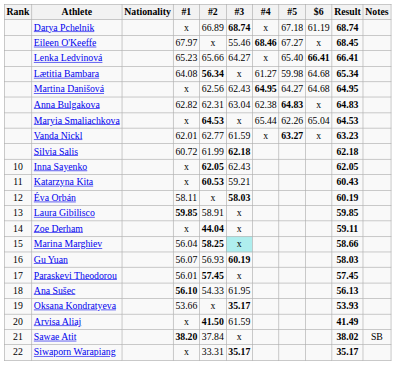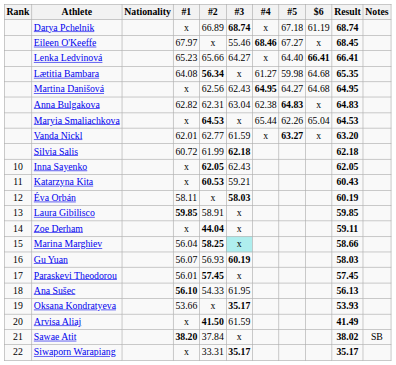 <table class="wikitable sortable" style="text-align:center">
 <tr>
 <th>Rank</th>
 <th>Athlete</th>
 <th>Nationality</th>
 <th>#1</th>
 <th>#2</th>
 <th>#3</th>
 <th>#4</th>
 <th>#5</th>
 <th>$6</th>
 <th>Result</th>
 <th>Notes</th>
 </tr>
 <tr>
 <td></td>
 <td align="left"><a href='#'>Darya Pchelnik</a></td>
 <td align=left></td>
 <td>x</td>
 <td>66.89</td>
 <td><strong>68.74</strong></td>
 <td>x</td>
 <td>67.18</td>
 <td>61.19</td>
 <td><strong>68.74</strong></td>
 <td></td>
 </tr>
 <tr>
 <td></td>
 <td align="left"><a href='#'>Eileen O'Keeffe</a></td>
 <td align=left></td>
 <td>67.97</td>
 <td>x</td>
 <td>55.46</td>
 <td><strong>68.46</strong></td>
 <td>67.27</td>
 <td>x</td>
 <td><strong>68.45</strong></td>
 <td></td>
 </tr>
 <tr>
 <td></td>
 <td align="left"><a href='#'>Lenka Ledvinová</a></td>
 <td align=left></td>
 <td>65.23</td>
 <td>65.66</td>
 <td>64.27</td>
 <td>x</td>
-<td>65.40</td>
+<td>64.40</td>
 <td><strong>66.41</strong></td>
 <td><strong>66.41</strong></td>
 <td></td>
 </tr>
 <tr>
 <td></td>
 <td align="left"><a href='#'>Lætitia Bambara</a></td>
 <td align=left></td>
 <td>64.08</td>
 <td><strong>56.34</strong></td>
 <td>x</td>
 <td>61.27</td>
 <td>59.98</td>
 <td>64.68</td>
-<td><strong>65.34</strong></td>
+<td><strong>65.35</strong></td>
 <td></td>
 </tr>
 <tr>
 <td></td>
 <td align="left"><a href='#'>Martina Danišová</a></td>
 <td align=left></td>
 <td>x</td>
 <td>62.56</td>
 <td>62.43</td>
 <td><strong>64.95</strong></td>
 <td>64.27</td>
 <td>64.68</td>
 <td><strong>64.95</strong></td>
 <td></td>
 </tr>
 <tr>
 <td></td>
 <td align="left"><a href='#'>Anna Bulgakova</a></td>
 <td align=left></td>
 <td>62.82</td>
 <td>62.31</td>
 <td>63.04</td>
 <td>62.38</td>
 <td><strong>64.83</strong></td>
 <td>x</td>
 <td><strong>64.83</strong></td>
 <td></td>
 </tr>
 <tr>
 <td></td>
 <td align="left"><a href='#'>Maryia Smaliachkova</a></td>
 <td align=left></td>
 <td>x</td>
 <td><strong>64.53</strong></td>
 <td>x</td>
 <td>65.44</td>
 <td>62.26</td>
 <td>65.04</td>
 <td><strong>64.53</strong></td>
 <td></td>
 </tr>
 <tr>
 <td></td>
 <td align="left"><a href='#'>Vanda Nickl</a></td>
 <td align=left></td>
 <td>62.01</td>
 <td>62.77</td>
 <td>61.59</td>
 <td>x</td>
 <td><strong>63.27</strong></td>
 <td>x</td>
-<td><strong>63.23</strong></td>
+<td><strong>63.20</strong></td>
 <td></td>
 </tr>
 <tr>
 <td></td>
 <td align="left"><a href='#'>Silvia Salis</a></td>
 <td align=left></td>
 <td>60.72</td>
 <td>61.99</td>
 <td><strong>62.18</strong></td>
 <td></td>
 <td></td>
 <td></td>
 <td><strong>62.18</strong></td>
 <td></td>
 </tr>
 <tr>
 <td>10</td>
 <td align="left"><a href='#'>Inna Sayenko</a></td>
 <td align=left></td>
 <td>x</td>
 <td><strong>62.05</strong></td>
 <td>62.43</td>
 <td></td>
 <td></td>
 <td></td>
 <td><strong>62.05</strong></td>
 <td></td>
 </tr>
 <tr>
 <td>11</td>
 <td align="left"><a href='#'>Katarzyna Kita</a></td>
 <td align=left></td>
 <td>x</td>
 <td><strong>60.53</strong></td>
 <td>59.21</td>
 <td></td>
 <td></td>
 <td></td>
 <td><strong>60.43</strong></td>
 <td></td>
 </tr>
 <tr>
 <td>12</td>
 <td align="left"><a href='#'>Éva Orbán</a></td>
 <td align=left></td>
 <td>58.11</td>
 <td>x</td>
 <td><strong>58.03</strong></td>
 <td></td>
 <td></td>
 <td></td>
 <td><strong>60.19</strong></td>
 <td></td>
 </tr>
 <tr>
 <td>13</td>
 <td align="left"><a href='#'>Laura Gibilisco</a></td>
 <td align=left></td>
 <td><strong>59.85</strong></td>
 <td>58.91</td>
 <td>x</td>
 <td></td>
 <td></td>
 <td></td>
 <td><strong>59.85</strong></td>
 <td></td>
 </tr>
 <tr>
 <td>14</td>
 <td align="left"><a href='#'>Zoe Derham</a></td>
 <td align=left></td>
 <td>x</td>
 <td><strong>44.04</strong></td>
 <td>x</td>
 <td></td>
 <td></td>
 <td></td>
 <td><strong>59.11</strong></td>
 <td></td>
 </tr>
 <tr>
 <td>15</td>
 <td align="left"><a href='#'>Marina Marghiev</a></td>
 <td align=left></td>
 <td>56.04</td>
 <td><strong>58.25</strong></td>
 <td style="background: paleturquoise;">x</td>
 <td></td>
 <td></td>
 <td></td>
 <td><strong>58.66</strong></td>
 <td></td>
 </tr>
 <tr>
 <td>16</td>
 <td align="left"><a href='#'>Gu Yuan</a></td>
 <td align=left></td>
 <td>56.07</td>
 <td>56.93</td>
 <td><strong>60.19</strong></td>
 <td></td>
 <td></td>
 <td></td>
 <td><strong>58.03</strong></td>
 <td></td>
 </tr>
 <tr>
 <td>17</td>
 <td align="left"><a href='#'>Paraskevi Theodorou</a></td>
 <td align=left></td>
 <td>56.01</td>
 <td><strong>57.45</strong></td>
 <td>x</td>
 <td></td>
 <td></td>
 <td></td>
 <td><strong>57.45</strong></td>
 <td></td>
 </tr>
 <tr>
 <td>18</td>
 <td align="left"><a href='#'>Ana Sušec</a></td>
 <td align=left></td>
 <td><strong>56.10</strong></td>
 <td>54.33</td>
 <td>61.95</td>
 <td></td>
 <td></td>
 <td></td>
 <td><strong>56.13</strong></td>
 <td></td>
 </tr>
 <tr>
 <td>19</td>
 <td align="left"><a href='#'>Oksana Kondratyeva</a></td>
 <td align=left></td>
 <td>53.66</td>
 <td>x</td>
 <td><strong>35.17</strong></td>
 <td></td>
 <td></td>
 <td></td>
 <td><strong>53.93</strong></td>
 <td></td>
 </tr>
 <tr>
 <td>20</td>
 <td align="left"><a href='#'>Arvisa Aliaj</a></td>
 <td align=left></td>
 <td>x</td>
 <td><strong>41.50</strong></td>
 <td>61.59</td>
 <td></td>
 <td></td>
 <td></td>
 <td><strong>41.49</strong></td>
 <td></td>
 </tr>
 <tr>
 <td>21</td>
 <td align="left"><a href='#'>Sawae Atit</a></td>
 <td align=left></td>
 <td><strong>38.20</strong></td>
 <td>37.84</td>
 <td>x</td>
 <td></td>
 <td></td>
 <td></td>
 <td><strong>38.02</strong></td>
 <td>SB</td>
 </tr>
 <tr>
 <td>22</td>
 <td align="left"><a href='#'>Siwaporn Warapiang</a></td>
 <td align=left></td>
 <td>x</td>
 <td>33.31</td>
 <td><strong>35.17</strong></td>
 <td></td>
 <td></td>
 <td></td>
 <td><strong>35.17</strong></td>
 <td></td>
 </tr>
 </table>
